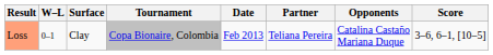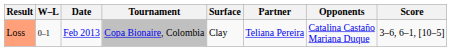 <table class="wikitable">
 <tr>
 <th>Result</th>
 <th>W–L</th>
+<th>Date</th>
+<th>Tournament</th>
 <th>Surface</th>
-<th>Tournament</th>
-<th>Date</th>
 <th>Partner</th>
 <th>Opponents</th>
 <th class="unsortable">Score</th>
 </tr>
 <tr>
 <td bgcolor="#ffa07a">Loss</td>
 <td><small>0–1</small></td>
+<td><a href='#'>Feb 2013</a></td>
+<td bgcolor="silver"><a href='#'>Copa Bionaire</a>, Colombia</td>
 <td>Clay</td>
-<td bgcolor="silver"><a href='#'>Copa Bionaire</a>, Colombia</td>
-<td><a href='#'>Feb 2013</a></td>
 <td> <a href='#'>Teliana Pereira</a></td>
 <td> <a href='#'>Catalina Castaño</a> <br>  <a href='#'>Mariana Duque</a></td>
 <td>3–6, 6–1, [10–5]</td>
 </tr>
 </table>
